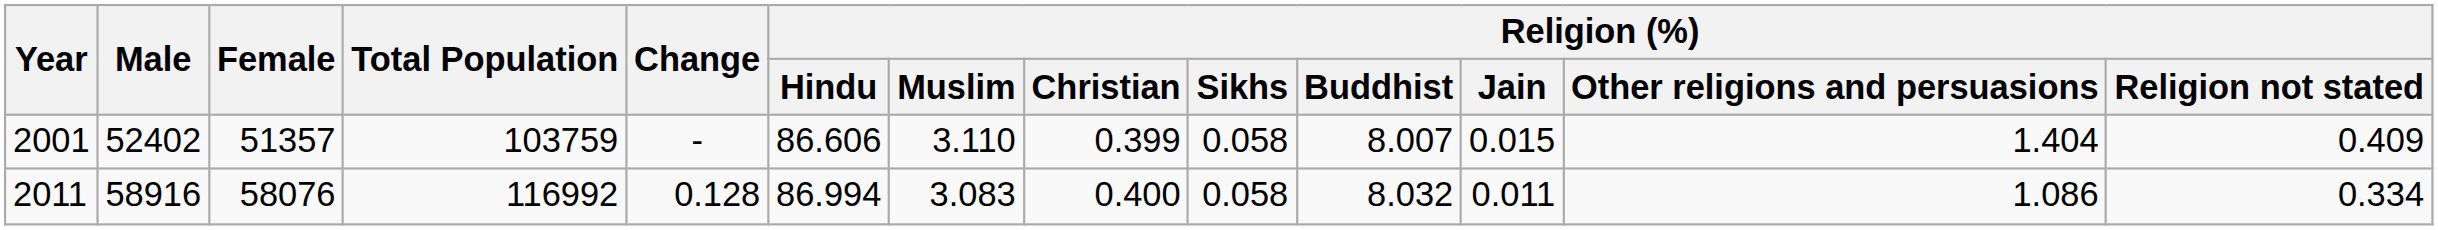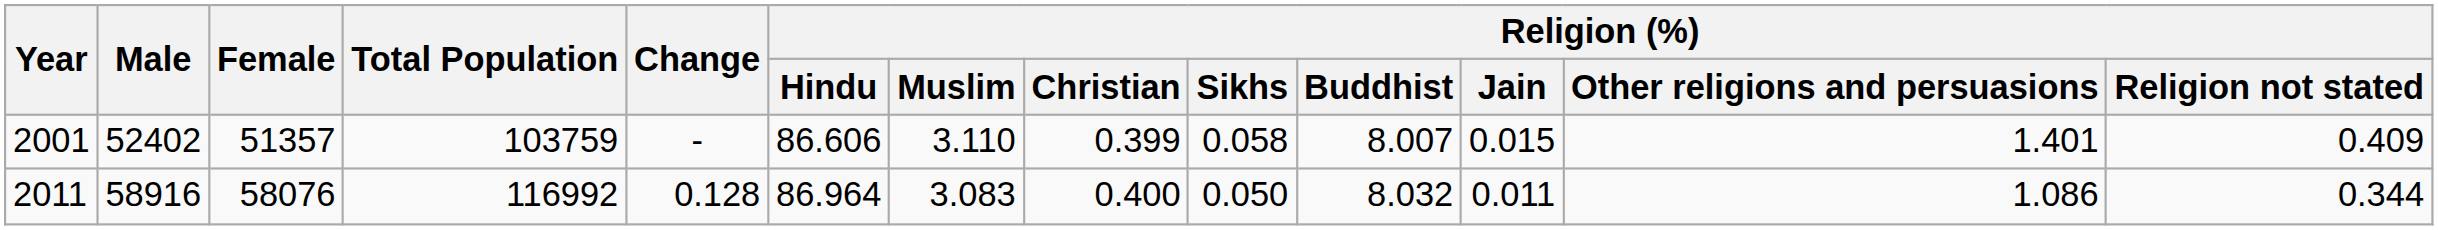 <table class="wikitable">
 <tr>
 <th rowspan="2">Year</th>
 <th rowspan="2">Male</th>
 <th rowspan="2">Female</th>
 <th rowspan="2">Total Population</th>
 <th rowspan="2">Change</th>
 <th colspan="8">Religion (%)</th>
 </tr>
 <tr>
 <th>Hindu</th>
 <th>Muslim</th>
 <th>Christian</th>
 <th>Sikhs</th>
 <th>Buddhist</th>
 <th>Jain</th>
 <th>Other religions and persuasions</th>
 <th>Religion not stated</th>
 </tr>
 <tr>
 <td>2001</td>
 <td style="text-align:right;">52402</td>
 <td style="text-align:right;">51357</td>
 <td style="text-align:right;">103759</td>
 <td style="text-align:center;">-</td>
 <td style="text-align:right;">86.606</td>
 <td style="text-align:right;">3.110</td>
 <td style="text-align:right;">0.399</td>
 <td style="text-align:right;">0.058</td>
 <td style="text-align:right;">8.007</td>
 <td style="text-align:right;">0.015</td>
-<td style="text-align:right;">1.404</td>
+<td style="text-align:right;">1.401</td>
 <td style="text-align:right;">0.409</td>
 </tr>
 <tr>
 <td>2011</td>
 <td style="text-align:right;">58916</td>
 <td style="text-align:right;">58076</td>
 <td style="text-align:right;">116992</td>
 <td style="text-align:right;">0.128</td>
-<td style="text-align:right;">86.994</td>
+<td style="text-align:right;">86.964</td>
 <td style="text-align:right;">3.083</td>
 <td style="text-align:right;">0.400</td>
-<td style="text-align:right;">0.058</td>
+<td style="text-align:right;">0.050</td>
 <td style="text-align:right;">8.032</td>
 <td style="text-align:right;">0.011</td>
 <td style="text-align:right;">1.086</td>
-<td style="text-align:right;">0.334</td>
+<td style="text-align:right;">0.344</td>
 </tr>
 </table>
